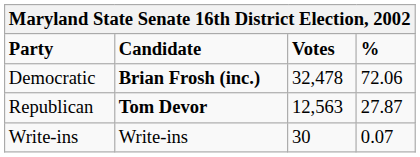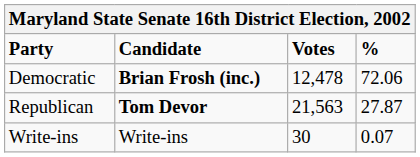 <table class="wikitable">
 <tr>
 <th colspan="4">Maryland State Senate 16th District Election, 2002</th>
 </tr>
 <tr>
 <td><strong>Party</strong></td>
 <td><strong>Candidate</strong></td>
 <td><strong>Votes</strong></td>
 <td><strong>%</strong></td>
 </tr>
 <tr>
 <td>Democratic</td>
 <td><strong>Brian Frosh (inc.)</strong></td>
-<td>32,478</td>
+<td>12,478</td>
 <td>72.06</td>
 </tr>
 <tr>
 <td>Republican</td>
 <td><strong>Tom Devor</strong></td>
-<td>12,563</td>
+<td>21,563</td>
 <td>27.87</td>
 </tr>
 <tr>
 <td>Write-ins</td>
 <td>Write-ins</td>
 <td>30</td>
 <td>0.07</td>
 </tr>
 </table>
